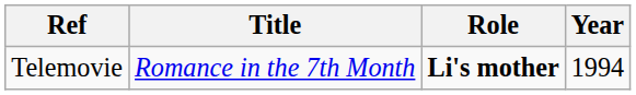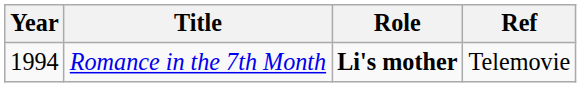 <table class="wikitable sortable">
 <tr>
-<th class="unsortable">Ref</th>
+<th>Year</th>
 <th>Title</th>
 <th>Role</th>
-<th>Year</th>
+<th class="unsortable">Ref</th>
 </tr>
 <tr>
-<td>Telemovie</td>
+<td>1994</td>
 <td><em><a href='#'>Romance in the 7th Month</a></em></td>
 <td><strong>Li's mother</strong></td>
-<td>1994</td>
+<td>Telemovie</td>
 </tr>
 </table>
